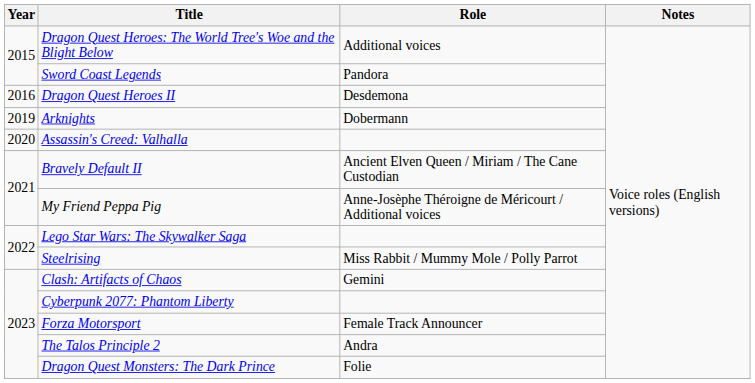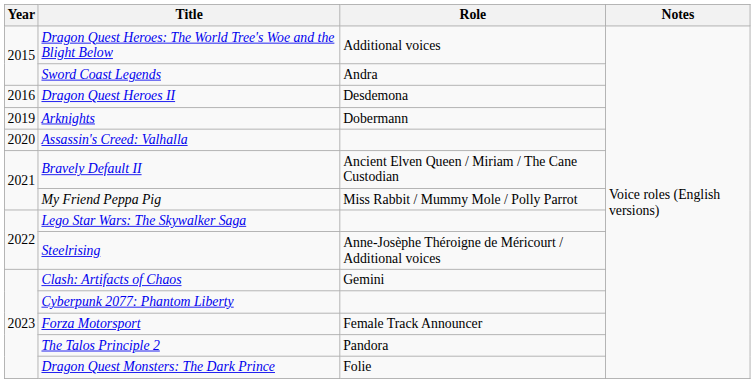 <table class="wikitable" style="font-size: 100%;">
 <tr>
 <th>Year</th>
 <th>Title</th>
 <th>Role</th>
 <th>Notes</th>
 </tr>
 <tr>
 <td rowspan="2">2015</td>
 <td><em><a href='#'>Dragon Quest Heroes: The World Tree's Woe and the Blight Below</a></em></td>
 <td>Additional voices</td>
 <td rowspan="14">Voice roles (English versions)</td>
 </tr>
 <tr>
 <td><em><a href='#'>Sword Coast Legends</a></em></td>
-<td>Pandora</td>
+<td>Andra</td>
 </tr>
 <tr>
 <td>2016</td>
 <td><em><a href='#'>Dragon Quest Heroes II</a></em></td>
 <td>Desdemona</td>
 </tr>
 <tr>
 <td>2019</td>
 <td><em><a href='#'>Arknights</a></em></td>
 <td>Dobermann</td>
 </tr>
 <tr>
 <td>2020</td>
 <td><em><a href='#'>Assassin's Creed: Valhalla</a></em></td>
 <td></td>
 </tr>
 <tr>
 <td rowspan="2">2021</td>
 <td><em><a href='#'>Bravely Default II</a></em></td>
 <td>Ancient Elven Queen / Miriam / The Cane Custodian</td>
 </tr>
 <tr>
 <td><em>My Friend Peppa Pig</em></td>
-<td>Anne-Josèphe Théroigne de Méricourt / Additional  voices</td>
+<td>Miss Rabbit / Mummy Mole / Polly Parrot</td>
 </tr>
 <tr>
 <td rowspan="2">2022</td>
 <td><em><a href='#'>Lego Star Wars: The Skywalker Saga</a></em></td>
 <td></td>
 </tr>
 <tr>
 <td><em><a href='#'>Steelrising</a></em></td>
-<td>Miss Rabbit / Mummy Mole / Polly Parrot</td>
+<td>Anne-Josèphe Théroigne de Méricourt / Additional  voices</td>
 </tr>
 <tr>
 <td rowspan="5">2023</td>
 <td><em><a href='#'>Clash: Artifacts of Chaos</a></em></td>
 <td>Gemini</td>
 </tr>
 <tr>
 <td><em><a href='#'>Cyberpunk 2077: Phantom Liberty</a></em></td>
 <td></td>
 </tr>
 <tr>
 <td><em><a href='#'>Forza Motorsport</a></em></td>
 <td>Female Track Announcer</td>
 </tr>
 <tr>
 <td><em><a href='#'>The Talos Principle 2</a></em></td>
-<td>Andra</td>
+<td>Pandora</td>
 </tr>
 <tr>
 <td><em><a href='#'>Dragon Quest Monsters: The Dark Prince</a></em></td>
 <td>Folie</td>
 </tr>
 </table>
